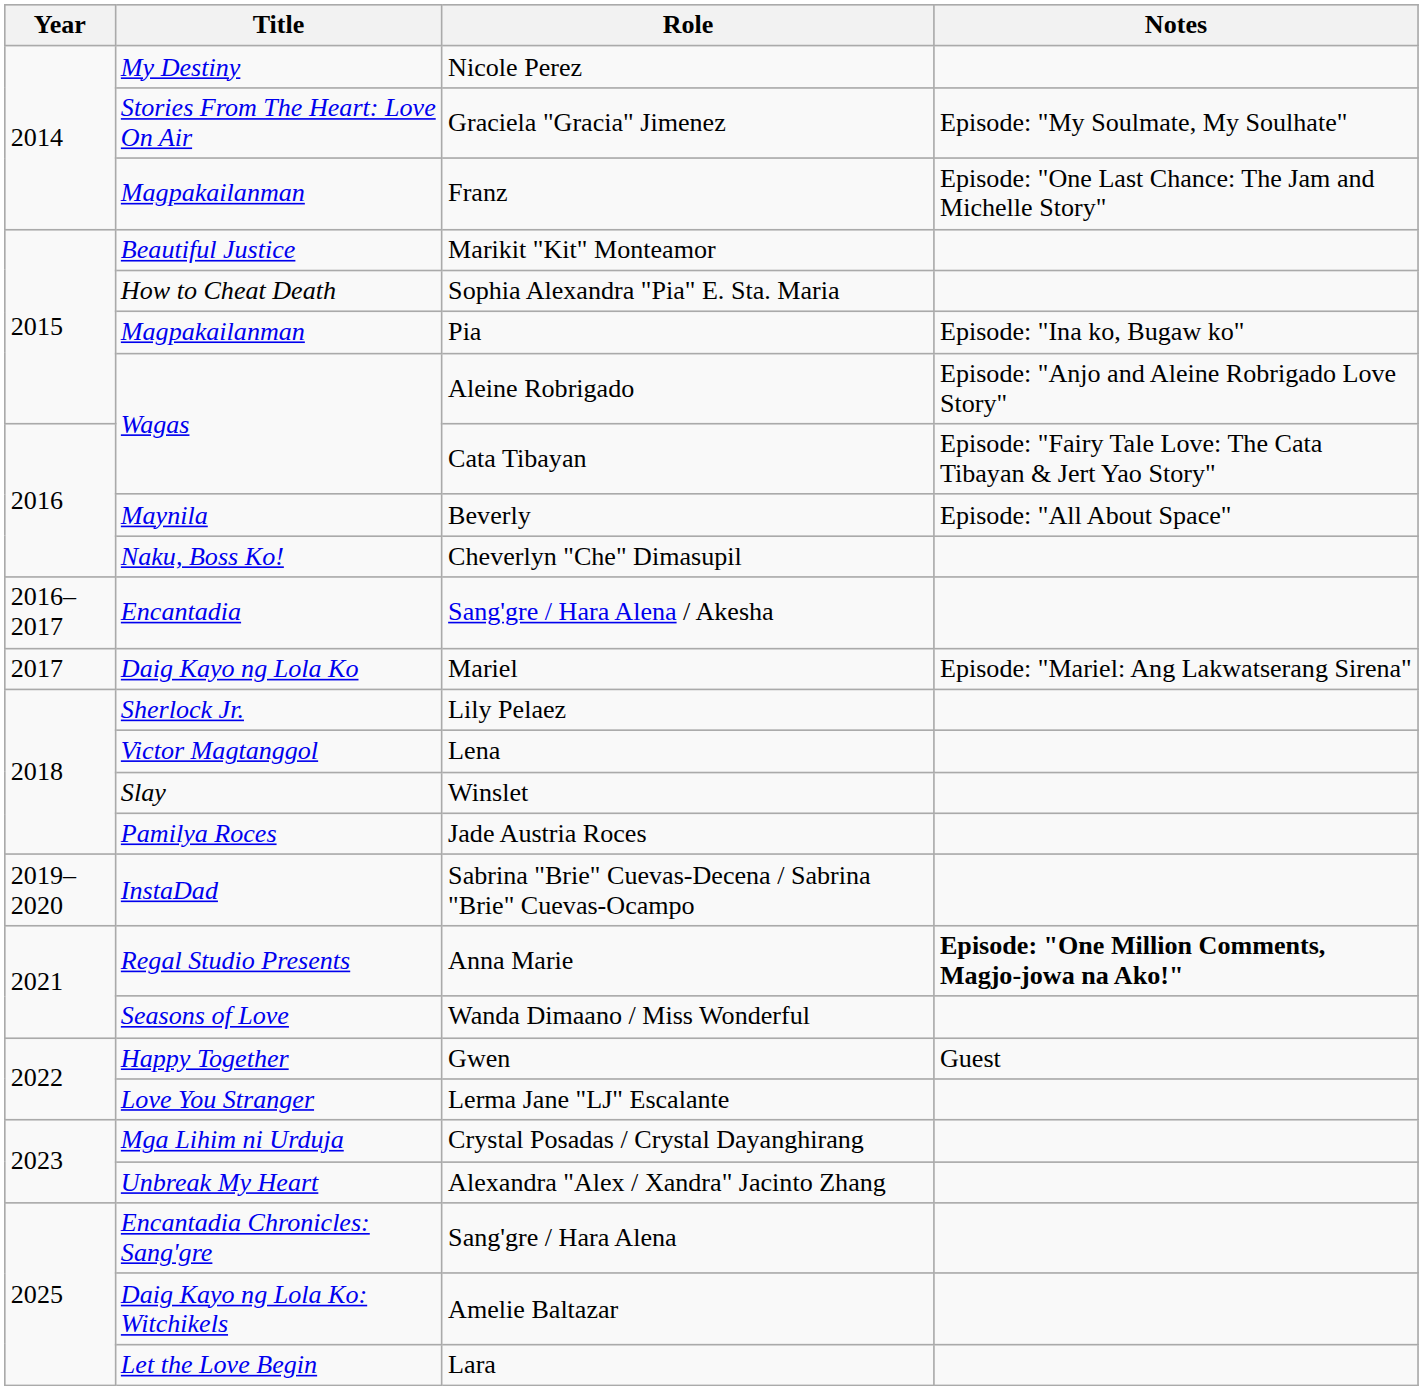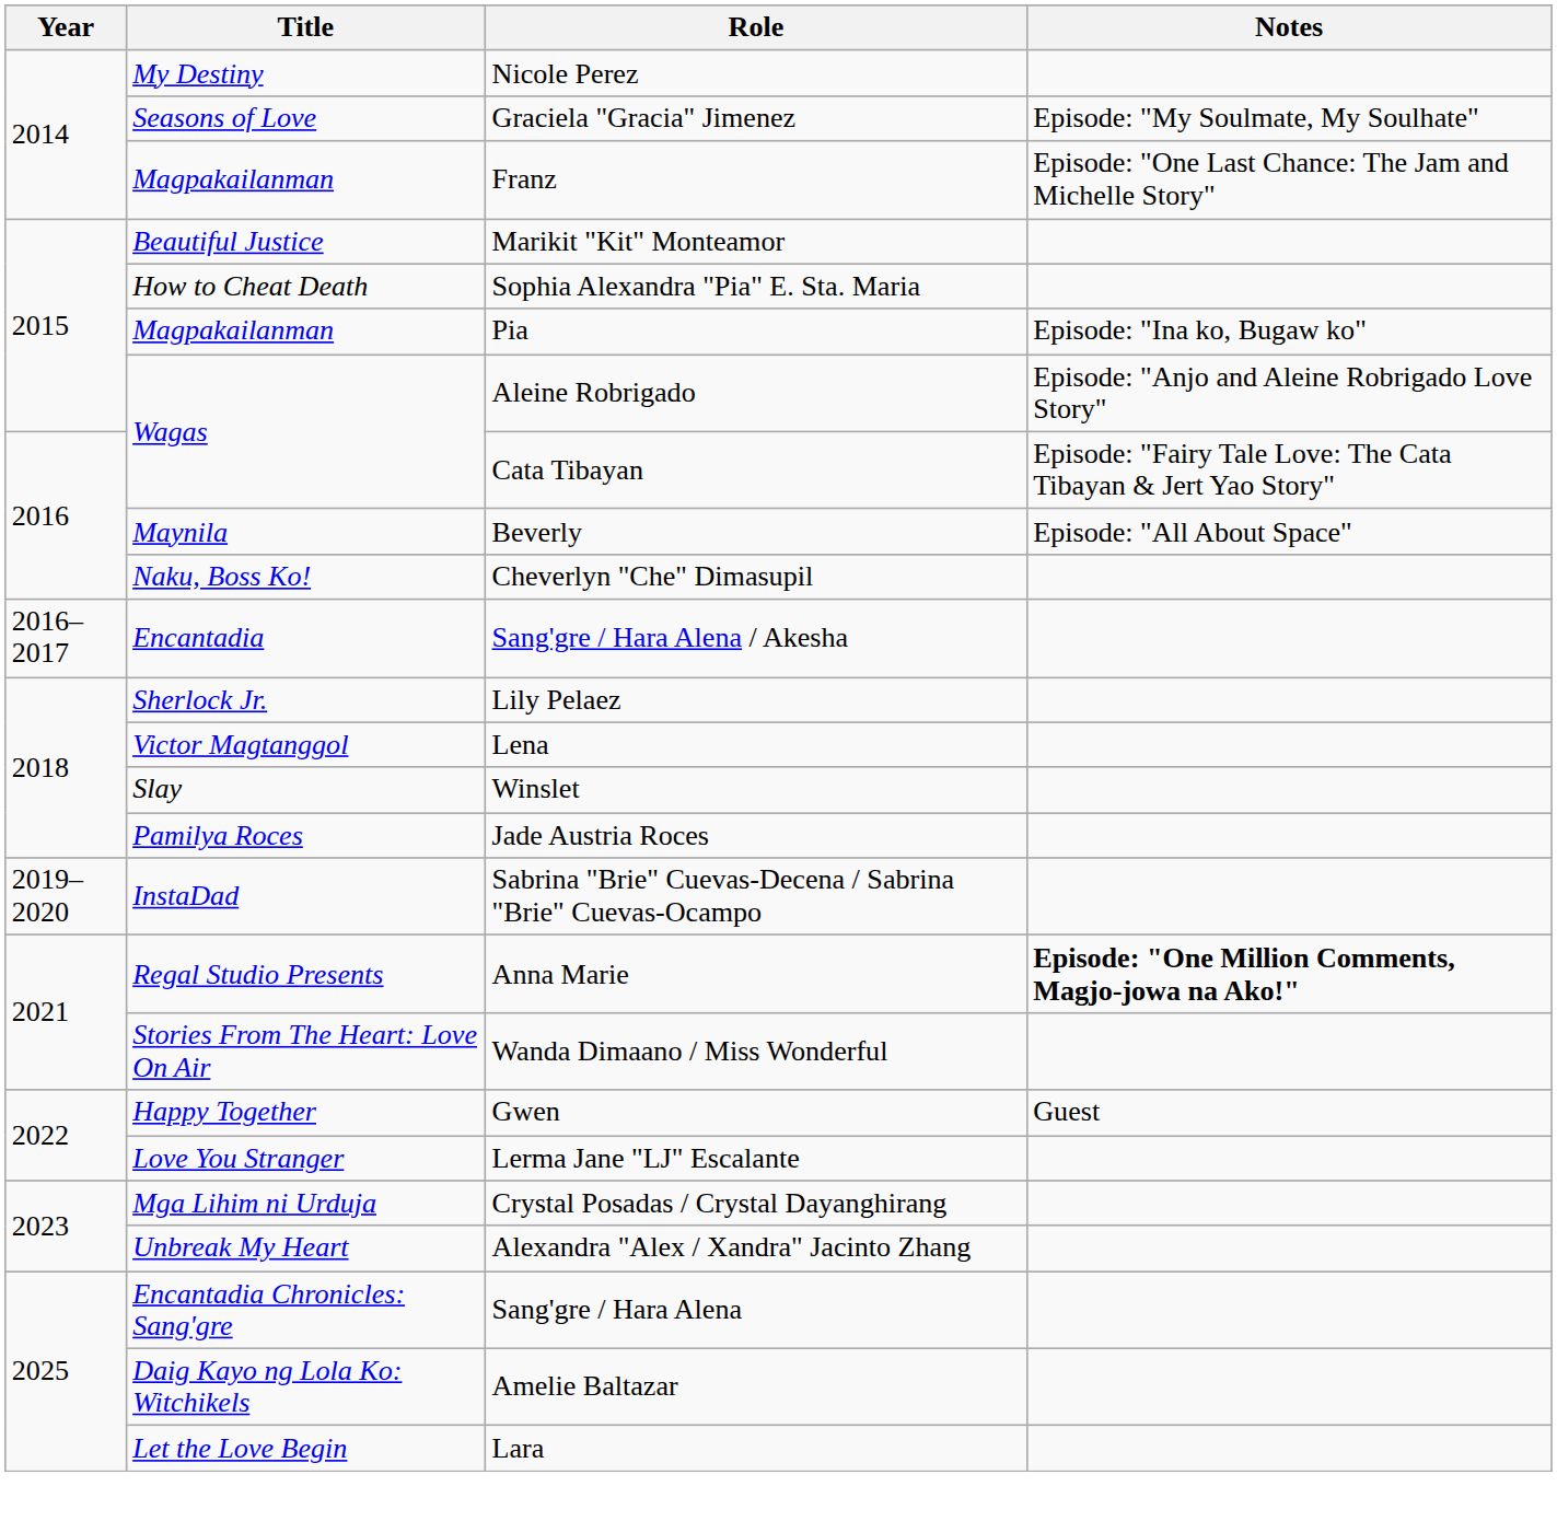 <table class="wikitable sortable">
 <tr>
 <th>Year</th>
 <th>Title</th>
 <th>Role</th>
 <th class="unsortable">Notes</th>
 </tr>
 <tr>
 <td rowspan="3">2014</td>
 <td><em><a href='#'>My Destiny</a></em></td>
 <td>Nicole Perez</td>
 <td></td>
 </tr>
 <tr>
-<td><em><a href='#'>Stories From The Heart: Love On Air</a></em></td>
+<td><em><a href='#'>Seasons of Love</a></em></td>
 <td>Graciela "Gracia" Jimenez</td>
 <td>Episode: "My Soulmate, My Soulhate"</td>
 </tr>
 <tr>
 <td><em><a href='#'>Magpakailanman</a></em></td>
 <td>Franz</td>
 <td>Episode: "One Last Chance: The Jam and Michelle Story"</td>
 </tr>
 <tr>
 <td rowspan="4">2015</td>
 <td><em><a href='#'>Beautiful Justice</a></em></td>
 <td>Marikit "Kit" Monteamor</td>
 <td></td>
 </tr>
 <tr>
 <td><em>How to Cheat Death</em></td>
 <td>Sophia Alexandra "Pia" E. Sta. Maria</td>
 <td></td>
 </tr>
 <tr>
 <td><em><a href='#'>Magpakailanman</a></em></td>
 <td>Pia</td>
 <td>Episode: "Ina ko, Bugaw ko"</td>
 </tr>
 <tr>
 <td rowspan="2"><em><a href='#'>Wagas</a></em></td>
 <td>Aleine Robrigado</td>
 <td>Episode: "Anjo and Aleine Robrigado Love Story"</td>
 </tr>
 <tr>
 <td rowspan="3">2016</td>
 <td>Cata Tibayan</td>
 <td>Episode: "Fairy Tale Love: The Cata Tibayan & Jert Yao Story"</td>
 </tr>
 <tr>
 <td><em><a href='#'>Maynila</a></em></td>
 <td>Beverly</td>
 <td>Episode: "All About Space"</td>
 </tr>
 <tr>
 <td><em><a href='#'>Naku, Boss Ko!</a></em></td>
 <td>Cheverlyn "Che" Dimasupil</td>
 <td></td>
 </tr>
 <tr>
 <td>2016–2017</td>
 <td><em><a href='#'>Encantadia</a></em></td>
 <td><a href='#'>Sang'gre / Hara Alena</a> / Akesha</td>
 </tr>
 <tr>
-<td>2017</td>
-<td><em><a href='#'>Daig Kayo ng Lola Ko</a></em></td>
-<td>Mariel</td>
-<td>Episode: "Mariel: Ang Lakwatserang Sirena"</td>
-</tr>
-<tr>
 <td rowspan="4">2018</td>
 <td><em><a href='#'>Sherlock Jr.</a></em></td>
 <td>Lily Pelaez</td>
 <td></td>
 </tr>
 <tr>
 <td><em><a href='#'>Victor Magtanggol</a></em></td>
 <td>Lena</td>
 <td></td>
 </tr>
 <tr>
 <td><em>Slay</em></td>
 <td>Winslet</td>
 <td></td>
 </tr>
 <tr>
 <td><em><a href='#'>Pamilya Roces</a></em></td>
 <td>Jade Austria Roces</td>
 <td></td>
 </tr>
 <tr>
 <td>2019–2020</td>
 <td><em><a href='#'>InstaDad</a></em></td>
 <td>Sabrina "Brie" Cuevas-Decena / Sabrina "Brie" Cuevas-Ocampo</td>
 <td></td>
 </tr>
 <tr>
 <td rowspan="2">2021</td>
 <td><em><a href='#'>Regal Studio Presents</a></em></td>
 <td>Anna Marie</td>
 <td><strong>Episode: "One Million Comments, Magjo-jowa na Ako!"</strong></td>
 </tr>
 <tr>
-<td><em><a href='#'>Seasons of Love</a></em></td>
+<td><em><a href='#'>Stories From The Heart: Love On Air</a></em></td>
 <td>Wanda Dimaano / Miss Wonderful</td>
 <td></td>
 </tr>
 <tr>
 <td rowspan="2">2022</td>
 <td><em><a href='#'>Happy Together</a></em></td>
 <td>Gwen</td>
 <td>Guest</td>
 </tr>
 <tr>
 <td><em><a href='#'>Love You Stranger</a></em></td>
 <td>Lerma Jane "LJ" Escalante</td>
 <td></td>
 </tr>
 <tr>
 <td rowspan="2">2023</td>
 <td><em><a href='#'>Mga Lihim ni Urduja</a></em></td>
 <td>Crystal Posadas / Crystal Dayanghirang</td>
 <td></td>
 </tr>
 <tr>
 <td><em><a href='#'>Unbreak My Heart</a></em></td>
 <td>Alexandra "Alex / Xandra" Jacinto Zhang</td>
 <td></td>
 </tr>
 <tr>
 <td rowspan="3">2025</td>
 <td><em><a href='#'>Encantadia Chronicles: Sang'gre</a></em></td>
 <td>Sang'gre / Hara Alena</td>
 <td></td>
 </tr>
 <tr>
 <td><em><a href='#'>Daig Kayo ng Lola Ko: Witchikels</a></em></td>
 <td>Amelie Baltazar</td>
 <td></td>
 </tr>
 <tr>
 <td><em><a href='#'>Let the Love Begin</a></em></td>
 <td>Lara</td>
 <td></td>
 </tr>
 </table>
